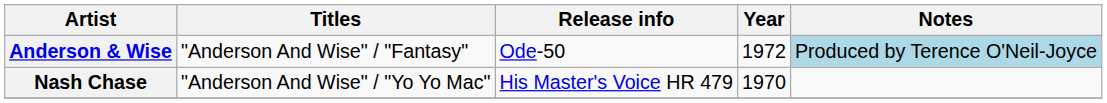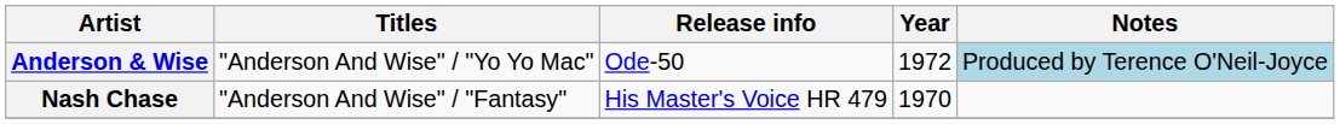 <table class="wikitable plainrowheaders sortable">
 <tr>
 <th scope="col">Artist</th>
 <th scope="col">Titles</th>
 <th scope="col">Release info</th>
 <th scope="col">Year</th>
 <th scope="col" class="unsortable">Notes</th>
 </tr>
 <tr>
 <th scope="row"><a href='#'>Anderson & Wise</a></th>
-<td>"Anderson And Wise" / "Fantasy"</td>
+<td>"Anderson And Wise" / "Yo Yo Mac"</td>
 <td><a href='#'>Ode</a>-50</td>
 <td>1972</td>
 <td style="background: lightblue;">Produced by Terence O'Neil-Joyce</td>
 </tr>
 <tr>
 <th scope="row">Nash Chase</th>
-<td>"Anderson And Wise" / "Yo Yo Mac"</td>
+<td>"Anderson And Wise" / "Fantasy"</td>
 <td><a href='#'>His Master's Voice</a> HR 479</td>
 <td>1970</td>
 <td></td>
 </tr>
 <tr>
 </tr>
 </table>
